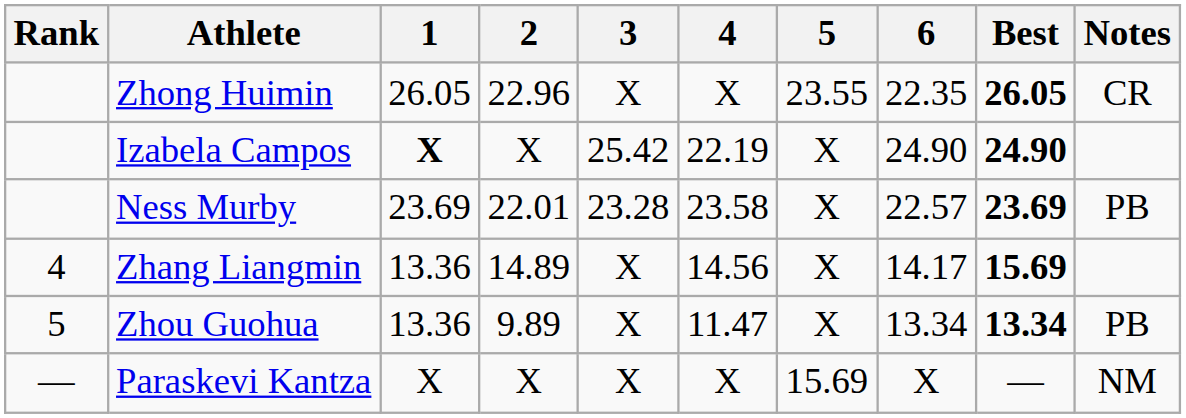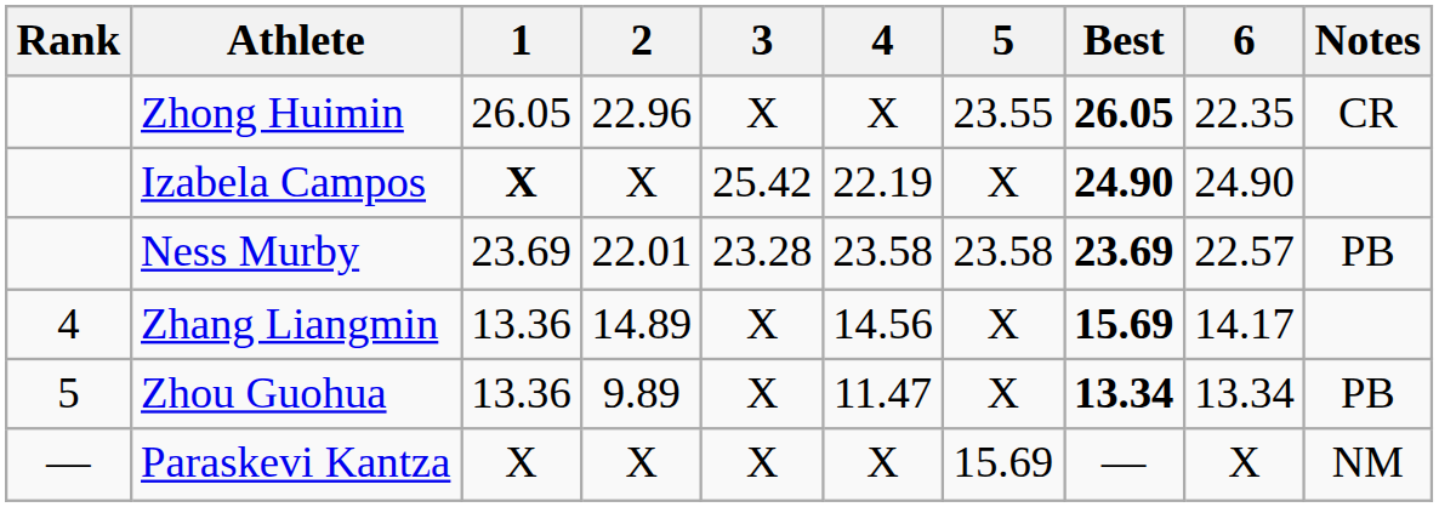 <table class="wikitable sortable" style="text-align:center">
 <tr>
 <th>Rank</th>
 <th>Athlete</th>
 <th>1</th>
 <th>2</th>
 <th>3</th>
 <th>4</th>
 <th>5</th>
+<th>Best</th>
 <th>6</th>
-<th>Best</th>
 <th>Notes</th>
 </tr>
 <tr>
 <td></td>
 <td align=left> <a href='#'>Zhong Huimin</a></td>
 <td>26.05</td>
 <td>22.96</td>
 <td>X</td>
 <td>X</td>
 <td>23.55</td>
+<td><strong>26.05</strong></td>
 <td>22.35</td>
-<td><strong>26.05</strong></td>
 <td>CR</td>
 </tr>
 <tr>
 <td></td>
 <td align=left> <a href='#'>Izabela Campos</a></td>
 <td><strong>X</strong></td>
 <td>X</td>
 <td>25.42</td>
 <td>22.19</td>
 <td>X</td>
+<td><strong>24.90</strong></td>
 <td>24.90</td>
-<td><strong>24.90</strong></td>
 <td></td>
 </tr>
 <tr>
 <td></td>
 <td align=left> <a href='#'>Ness Murby</a></td>
 <td>23.69</td>
 <td>22.01</td>
 <td>23.28</td>
 <td>23.58</td>
-<td>X</td>
+<td>23.58</td>
+<td><strong>23.69</strong></td>
 <td>22.57</td>
-<td><strong>23.69</strong></td>
 <td>PB</td>
 </tr>
 <tr>
 <td>4</td>
 <td align=left> <a href='#'>Zhang Liangmin</a></td>
 <td>13.36</td>
 <td>14.89</td>
 <td>X</td>
 <td>14.56</td>
 <td>X</td>
+<td><strong>15.69</strong></td>
 <td>14.17</td>
-<td><strong>15.69</strong></td>
 <td></td>
 </tr>
 <tr>
 <td>5</td>
 <td align=left> <a href='#'>Zhou Guohua</a></td>
 <td>13.36</td>
 <td>9.89</td>
 <td>X</td>
 <td>11.47</td>
 <td>X</td>
+<td><strong>13.34</strong></td>
 <td>13.34</td>
-<td><strong>13.34</strong></td>
 <td>PB</td>
 </tr>
 <tr>
 <td>—</td>
 <td align=left> <a href='#'>Paraskevi Kantza</a></td>
 <td>X</td>
 <td>X</td>
 <td>X</td>
 <td>X</td>
 <td>15.69</td>
+<td>—</td>
 <td>X</td>
-<td>—</td>
 <td>NM</td>
 </tr>
 </table>
